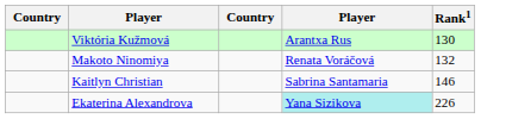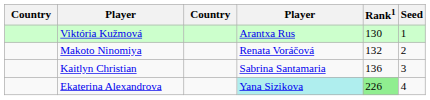 <table class="sortable wikitable">
 <tr>
 <th width="70">Country</th>
 <th width="175">Player</th>
 <th width="70">Country</th>
 <th width="175">Player</th>
 <th>Rank<sup>1</sup></th>
+<th>Seed</th>
 </tr>
 <tr style="background:#cfc;">
 <td></td>
 <td><a href='#'>Viktória Kužmová</a></td>
 <td></td>
 <td><a href='#'>Arantxa Rus</a></td>
 <td>130</td>
+<td>1</td>
 </tr>
 <tr>
 <td></td>
 <td><a href='#'>Makoto Ninomiya</a></td>
 <td></td>
 <td><a href='#'>Renata Voráčová</a></td>
 <td>132</td>
+<td>2</td>
 </tr>
 <tr>
 <td></td>
 <td><a href='#'>Kaitlyn Christian</a></td>
 <td></td>
 <td><a href='#'>Sabrina Santamaria</a></td>
-<td>146</td>
+<td>136</td>
+<td>3</td>
 </tr>
 <tr>
 <td></td>
 <td><a href='#'>Ekaterina Alexandrova</a></td>
 <td></td>
 <td style="background: paleturquoise;"><a href='#'>Yana Sizikova</a></td>
-<td>226</td>
+<td style="background: lightgreen;">226</td>
+<td>4</td>
 </tr>
 </table>
